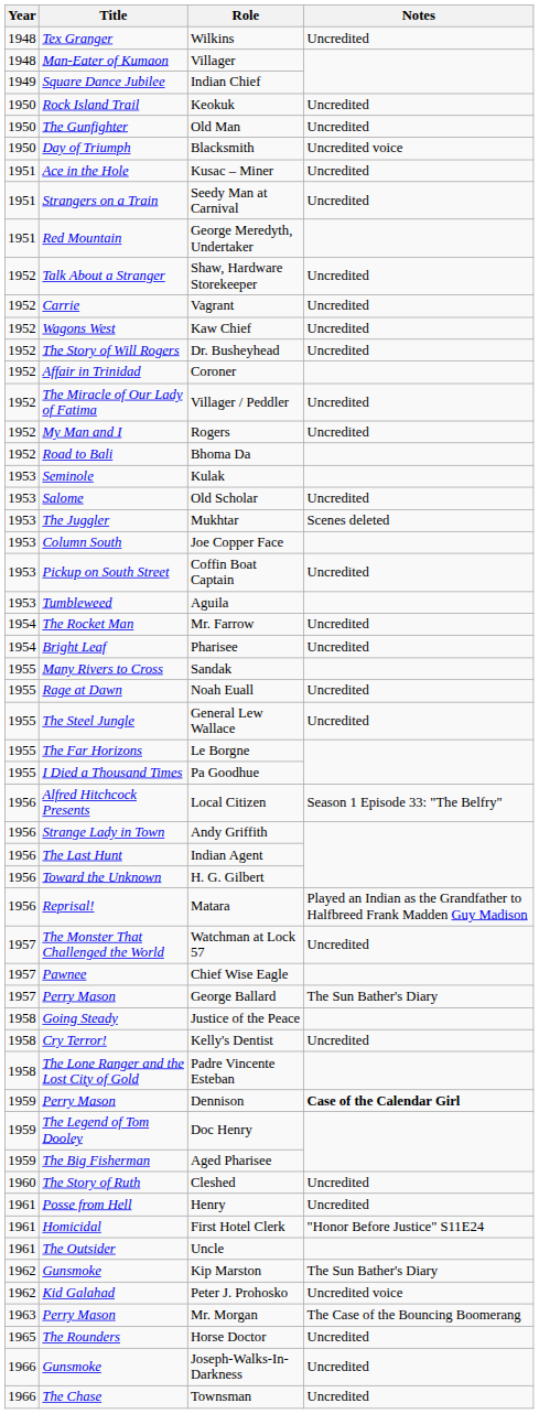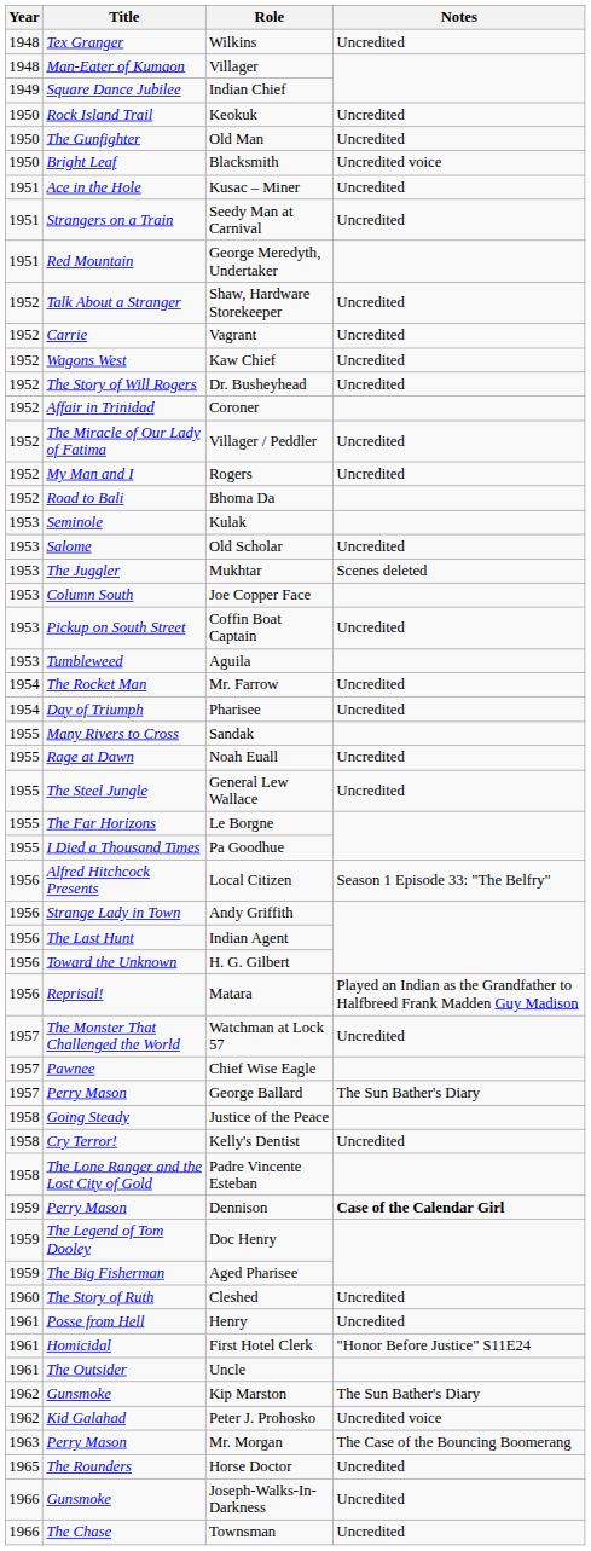 <table class="wikitable">
 <tr>
 <th>Year</th>
 <th>Title</th>
 <th>Role</th>
 <th>Notes</th>
 </tr>
 <tr>
 <td>1948</td>
 <td><em><a href='#'>Tex Granger</a></em></td>
 <td>Wilkins</td>
 <td>Uncredited</td>
 </tr>
 <tr>
 <td>1948</td>
 <td><em><a href='#'>Man-Eater of Kumaon</a></em></td>
 <td>Villager</td>
 </tr>
 <tr>
 <td>1949</td>
 <td><em><a href='#'>Square Dance Jubilee</a></em></td>
 <td>Indian Chief</td>
 </tr>
 <tr>
 <td>1950</td>
 <td><em><a href='#'>Rock Island Trail</a></em></td>
 <td>Keokuk</td>
 <td>Uncredited</td>
 </tr>
 <tr>
 <td>1950</td>
 <td><em><a href='#'>The Gunfighter</a></em></td>
 <td>Old Man</td>
 <td>Uncredited</td>
 </tr>
 <tr>
 <td>1950</td>
-<td><em><a href='#'>Day of Triumph</a></em></td>
+<td><em><a href='#'>Bright Leaf</a></em></td>
 <td>Blacksmith</td>
 <td>Uncredited voice</td>
 </tr>
 <tr>
 <td>1951</td>
 <td><em><a href='#'>Ace in the Hole</a></em></td>
 <td>Kusac – Miner</td>
 <td>Uncredited</td>
 </tr>
 <tr>
 <td>1951</td>
 <td><em><a href='#'>Strangers on a Train</a></em></td>
 <td>Seedy Man at Carnival</td>
 <td>Uncredited</td>
 </tr>
 <tr>
 <td>1951</td>
 <td><em><a href='#'>Red Mountain</a></em></td>
 <td>George Meredyth, Undertaker</td>
 </tr>
 <tr>
 <td>1952</td>
 <td><em><a href='#'>Talk About a Stranger</a></em></td>
 <td>Shaw, Hardware Storekeeper</td>
 <td>Uncredited</td>
 </tr>
 <tr>
 <td>1952</td>
 <td><em><a href='#'>Carrie</a></em></td>
 <td>Vagrant</td>
 <td>Uncredited</td>
 </tr>
 <tr>
 <td>1952</td>
 <td><em><a href='#'>Wagons West</a></em></td>
 <td>Kaw Chief</td>
 <td>Uncredited</td>
 </tr>
 <tr>
 <td>1952</td>
 <td><em><a href='#'>The Story of Will Rogers</a></em></td>
 <td>Dr. Busheyhead</td>
 <td>Uncredited</td>
 </tr>
 <tr>
 <td>1952</td>
 <td><em><a href='#'>Affair in Trinidad</a></em></td>
 <td>Coroner</td>
 <td></td>
 </tr>
 <tr>
 <td>1952</td>
 <td><em><a href='#'>The Miracle of Our Lady of Fatima</a></em></td>
 <td>Villager / Peddler</td>
 <td>Uncredited</td>
 </tr>
 <tr>
 <td>1952</td>
 <td><em><a href='#'>My Man and I</a></em></td>
 <td>Rogers</td>
 <td>Uncredited</td>
 </tr>
 <tr>
 <td>1952</td>
 <td><em><a href='#'>Road to Bali</a></em></td>
 <td>Bhoma Da</td>
 <td></td>
 </tr>
 <tr>
 <td>1953</td>
 <td><em><a href='#'>Seminole</a></em></td>
 <td>Kulak</td>
 <td></td>
 </tr>
 <tr>
 <td>1953</td>
 <td><em><a href='#'>Salome</a></em></td>
 <td>Old Scholar</td>
 <td>Uncredited</td>
 </tr>
 <tr>
 <td>1953</td>
 <td><em><a href='#'>The Juggler</a></em></td>
 <td>Mukhtar</td>
 <td>Scenes deleted</td>
 </tr>
 <tr>
 <td>1953</td>
 <td><em><a href='#'>Column South</a></em></td>
 <td>Joe Copper Face</td>
 <td></td>
 </tr>
 <tr>
 <td>1953</td>
 <td><em><a href='#'>Pickup on South Street</a></em></td>
 <td>Coffin Boat Captain</td>
 <td>Uncredited</td>
 </tr>
 <tr>
 <td>1953</td>
 <td><em><a href='#'>Tumbleweed</a></em></td>
 <td>Aguila</td>
 <td></td>
 </tr>
 <tr>
 <td>1954</td>
 <td><em><a href='#'>The Rocket Man</a></em></td>
 <td>Mr. Farrow</td>
 <td>Uncredited</td>
 </tr>
 <tr>
 <td>1954</td>
-<td><em><a href='#'>Bright Leaf</a></em></td>
+<td><em><a href='#'>Day of Triumph</a></em></td>
 <td>Pharisee</td>
 <td>Uncredited</td>
 </tr>
 <tr>
 <td>1955</td>
 <td><em><a href='#'>Many Rivers to Cross</a></em></td>
 <td>Sandak</td>
 </tr>
 <tr>
 <td>1955</td>
 <td><em><a href='#'>Rage at Dawn</a></em></td>
 <td>Noah Euall</td>
 <td>Uncredited</td>
 </tr>
 <tr>
 <td>1955</td>
 <td><em><a href='#'>The Steel Jungle</a></em></td>
 <td>General Lew Wallace</td>
 <td>Uncredited</td>
 </tr>
 <tr>
 <td>1955</td>
 <td><em><a href='#'>The Far Horizons</a></em></td>
 <td>Le Borgne</td>
 </tr>
 <tr>
 <td>1955</td>
 <td><em><a href='#'>I Died a Thousand Times</a></em></td>
 <td>Pa Goodhue</td>
 </tr>
 <tr>
 <td>1956</td>
 <td><em><a href='#'>Alfred Hitchcock Presents</a></em></td>
 <td>Local Citizen</td>
 <td>Season 1 Episode 33: "The Belfry"</td>
 </tr>
 <tr>
 <td>1956</td>
 <td><em><a href='#'>Strange Lady in Town</a></em></td>
 <td>Andy Griffith</td>
 </tr>
 <tr>
 <td>1956</td>
 <td><em><a href='#'>The Last Hunt</a></em></td>
 <td>Indian Agent</td>
 </tr>
 <tr>
 <td>1956</td>
 <td><em><a href='#'>Toward the Unknown</a></em></td>
 <td>H. G. Gilbert</td>
 </tr>
 <tr>
 <td>1956</td>
 <td><em><a href='#'>Reprisal!</a></em></td>
 <td>Matara</td>
 <td>Played an Indian as the Grandfather to Halfbreed Frank Madden <a href='#'>Guy Madison</a></td>
 </tr>
 <tr>
 <td>1957</td>
 <td><em><a href='#'>The Monster That Challenged the World</a></em></td>
 <td>Watchman at Lock 57</td>
 <td>Uncredited</td>
 </tr>
 <tr>
 <td>1957</td>
 <td><em><a href='#'>Pawnee</a></em></td>
 <td>Chief Wise Eagle</td>
 </tr>
 <tr>
 <td>1957</td>
 <td><em><a href='#'>Perry Mason</a> </em></td>
 <td>George Ballard</td>
 <td>The Sun Bather's Diary</td>
 </tr>
 <tr>
 <td>1958</td>
 <td><em><a href='#'>Going Steady</a></em></td>
 <td>Justice of the Peace</td>
 </tr>
 <tr>
 <td>1958</td>
 <td><em><a href='#'>Cry Terror!</a></em></td>
 <td>Kelly's Dentist</td>
 <td>Uncredited</td>
 </tr>
 <tr>
 <td>1958</td>
 <td><em><a href='#'>The Lone Ranger and the Lost City of Gold</a></em></td>
 <td>Padre Vincente Esteban</td>
 </tr>
 <tr>
 <td>1959</td>
 <td><em><a href='#'>Perry Mason</a></em></td>
 <td>Dennison</td>
 <td><strong>Case of the Calendar Girl</strong></td>
 </tr>
 <tr>
 <td>1959</td>
 <td><em><a href='#'>The Legend of Tom Dooley</a></em></td>
 <td>Doc Henry</td>
 </tr>
 <tr>
 <td>1959</td>
 <td><em><a href='#'>The Big Fisherman</a></em></td>
 <td>Aged Pharisee</td>
 </tr>
 <tr>
 <td>1960</td>
 <td><em><a href='#'>The Story of Ruth</a></em></td>
 <td>Cleshed</td>
 <td>Uncredited</td>
 </tr>
 <tr>
 <td>1961</td>
 <td><em><a href='#'>Posse from Hell</a></em></td>
 <td>Henry</td>
 <td>Uncredited</td>
 </tr>
 <tr>
 <td>1961</td>
 <td><em><a href='#'>Homicidal</a></em></td>
 <td>First Hotel Clerk</td>
 <td>"Honor Before Justice" S11E24</td>
 </tr>
 <tr>
 <td>1961</td>
 <td><em><a href='#'>The Outsider</a></em></td>
 <td>Uncle</td>
 </tr>
 <tr>
 <td>1962</td>
 <td><em><a href='#'>Gunsmoke</a></em></td>
 <td>Kip Marston</td>
 <td>The Sun Bather's Diary</td>
 </tr>
 <tr>
 <td>1962</td>
 <td><em><a href='#'>Kid Galahad</a></em></td>
 <td>Peter J. Prohosko</td>
 <td>Uncredited voice</td>
 </tr>
 <tr>
 <td>1963</td>
 <td><em><a href='#'>Perry Mason</a></em></td>
 <td>Mr. Morgan</td>
 <td>The Case of the Bouncing Boomerang</td>
 </tr>
 <tr>
 <td>1965</td>
 <td><em><a href='#'>The Rounders</a></em></td>
 <td>Horse Doctor</td>
 <td>Uncredited</td>
 </tr>
 <tr>
 <td>1966</td>
 <td><em><a href='#'>Gunsmoke</a></em></td>
 <td>Joseph-Walks-In-Darkness</td>
 <td>Uncredited</td>
 </tr>
 <tr>
 <td>1966</td>
 <td><em><a href='#'>The Chase</a></em></td>
 <td>Townsman</td>
 <td>Uncredited</td>
 </tr>
 </table>
